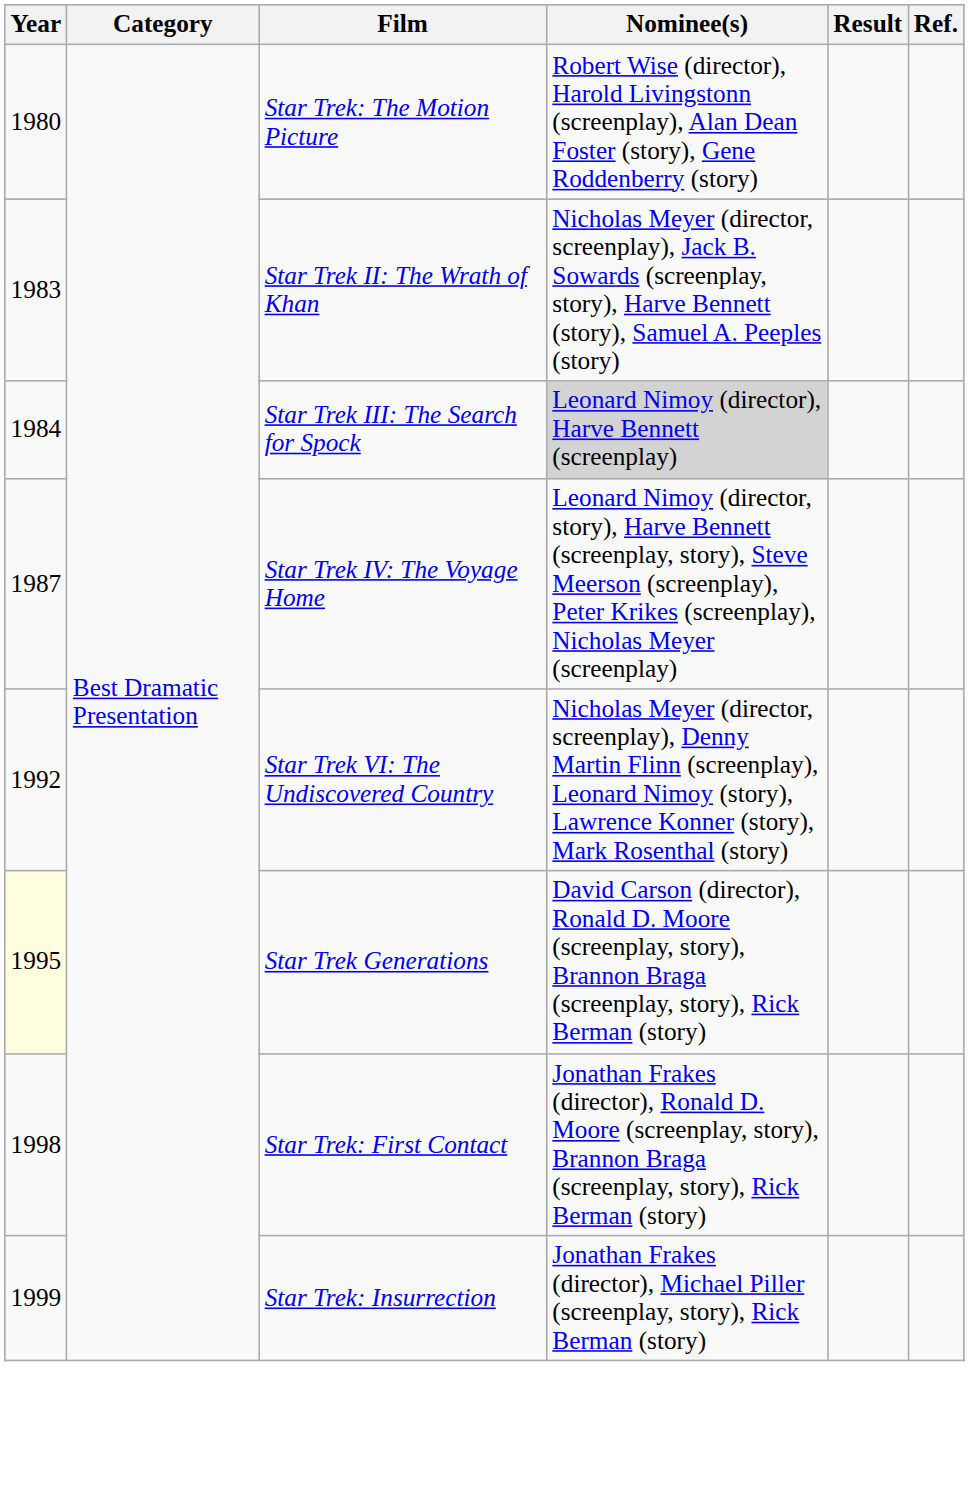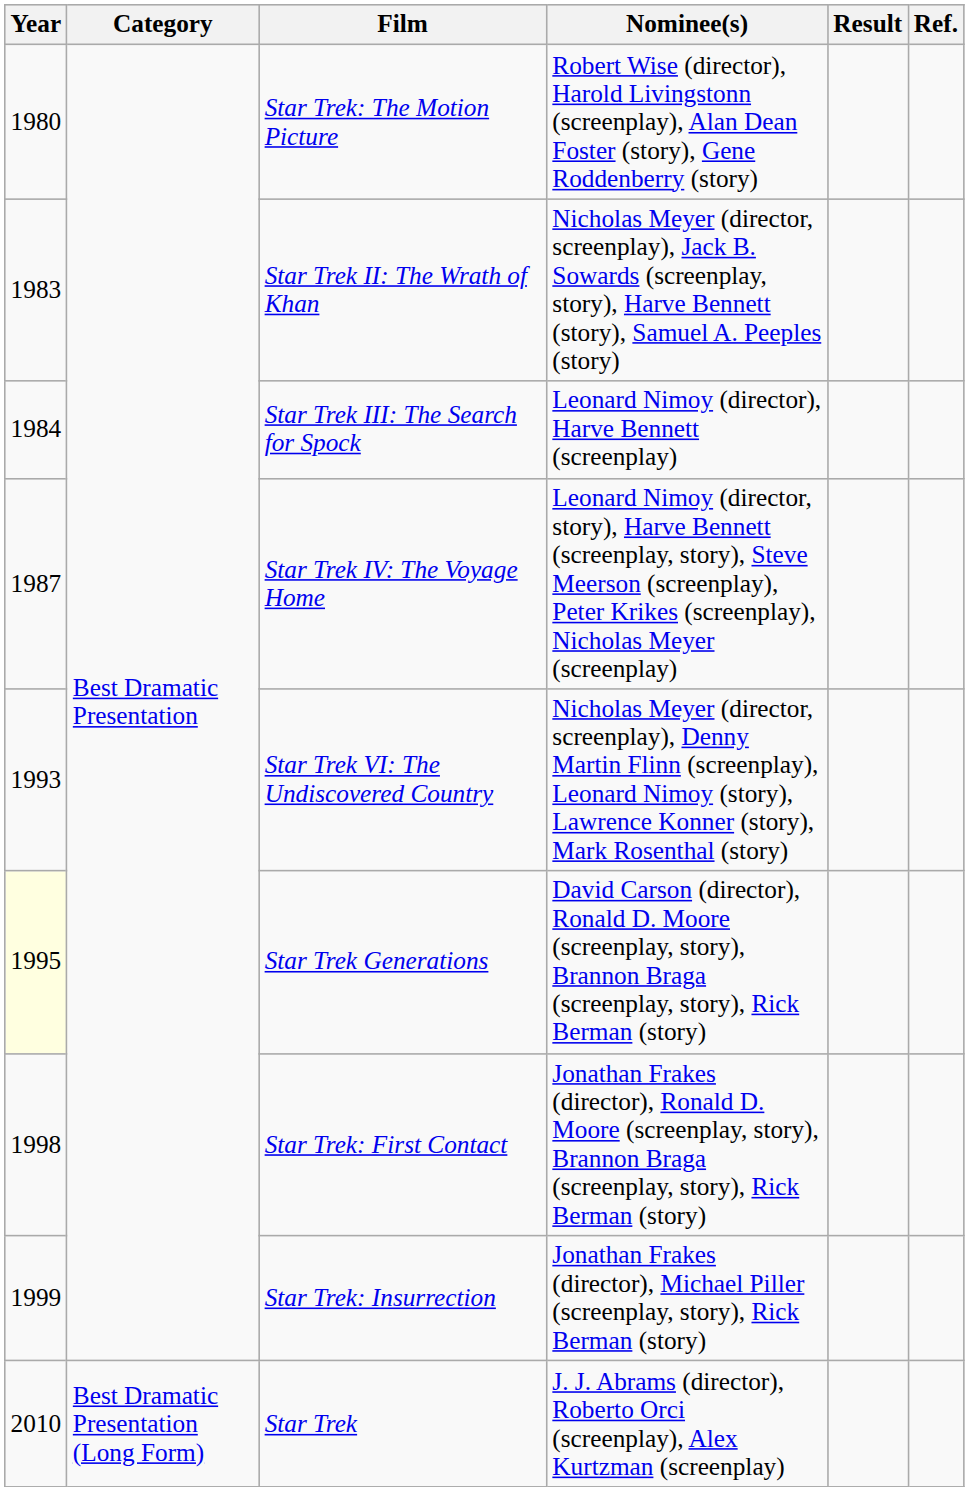 <table class="wikitable">
 <tr>
 <th style="width: 1%;">Year</th>
 <th style="width: 20%;">Category</th>
 <th style="width: 30%;">Film</th>
 <th>Nominee(s)</th>
 <th style="width: 4%;">Result</th>
 <th style="width: 1%;">Ref.</th>
 </tr>
 <tr>
 <td rowspan="1">1980</td>
 <td rowspan="8"><a href='#'>Best Dramatic Presentation</a></td>
 <td><em><a href='#'>Star Trek: The Motion Picture</a></em></td>
 <td><a href='#'>Robert Wise</a> (director), <a href='#'>Harold Livingstonn</a> (screenplay), <a href='#'>Alan Dean Foster</a> (story), <a href='#'>Gene Roddenberry</a> (story)</td>
 <td></td>
 <td></td>
 </tr>
 <tr>
 <td rowspan="1">1983</td>
 <td><em><a href='#'>Star Trek II: The Wrath of Khan</a></em></td>
 <td><a href='#'>Nicholas Meyer</a> (director, screenplay), <a href='#'>Jack B. Sowards</a> (screenplay, story), <a href='#'>Harve Bennett</a> (story), <a href='#'>Samuel A. Peeples</a> (story)</td>
 <td></td>
 <td></td>
 </tr>
 <tr>
 <td rowspan="1">1984</td>
 <td><em><a href='#'>Star Trek III: The Search for Spock</a></em></td>
-<td style="background: lightgrey;"><a href='#'>Leonard Nimoy</a> (director), <a href='#'>Harve Bennett</a> (screenplay)</td>
+<td><a href='#'>Leonard Nimoy</a> (director), <a href='#'>Harve Bennett</a> (screenplay)</td>
 <td></td>
 <td></td>
 </tr>
 <tr>
 <td rowspan="1">1987</td>
 <td><em><a href='#'>Star Trek IV: The Voyage Home</a></em></td>
 <td><a href='#'>Leonard Nimoy</a> (director, story), <a href='#'>Harve Bennett</a> (screenplay, story), <a href='#'>Steve Meerson</a> (screenplay), <a href='#'>Peter Krikes</a> (screenplay), <a href='#'>Nicholas Meyer</a> (screenplay)</td>
 <td></td>
 <td></td>
 </tr>
 <tr>
-<td rowspan="1">1992</td>
+<td rowspan="1">1993</td>
 <td><em><a href='#'>Star Trek VI: The Undiscovered Country</a></em></td>
 <td><a href='#'>Nicholas Meyer</a> (director, screenplay), <a href='#'>Denny Martin Flinn</a> (screenplay), <a href='#'>Leonard Nimoy</a> (story), <a href='#'>Lawrence Konner</a> (story), <a href='#'>Mark Rosenthal</a> (story)</td>
 <td></td>
 <td></td>
 </tr>
 <tr>
 <td style="background: lightyellow;">1995</td>
 <td><em><a href='#'>Star Trek Generations</a></em></td>
 <td><a href='#'>David Carson</a> (director), <a href='#'>Ronald D. Moore</a> (screenplay, story), <a href='#'>Brannon Braga</a> (screenplay, story), <a href='#'>Rick Berman</a> (story)</td>
 <td></td>
 <td></td>
 </tr>
 <tr>
 <td>1998</td>
 <td><em><a href='#'>Star Trek: First Contact</a></em></td>
 <td><a href='#'>Jonathan Frakes</a> (director), <a href='#'>Ronald D. Moore</a> (screenplay, story), <a href='#'>Brannon Braga</a> (screenplay, story), <a href='#'>Rick Berman</a> (story)</td>
 <td></td>
 <td></td>
 </tr>
 <tr>
 <td rowspan="1">1999</td>
 <td><em><a href='#'>Star Trek: Insurrection</a></em></td>
 <td><a href='#'>Jonathan Frakes</a> (director), <a href='#'>Michael Piller</a> (screenplay, story), <a href='#'>Rick Berman</a> (story)</td>
 <td></td>
 <td></td>
 </tr>
+<tr>
+<td rowspan="1">2010</td>
+<td><a href='#'>Best Dramatic Presentation (Long Form)</a></td>
+<td><a href='#'><em>Star Trek</em></a></td>
+<td><a href='#'>J. J. Abrams</a> (director), <a href='#'>Roberto Orci</a> (screenplay), <a href='#'>Alex Kurtzman</a> (screenplay)</td>
+<td></td>
+<td></td>
+</tr>
 </table>
